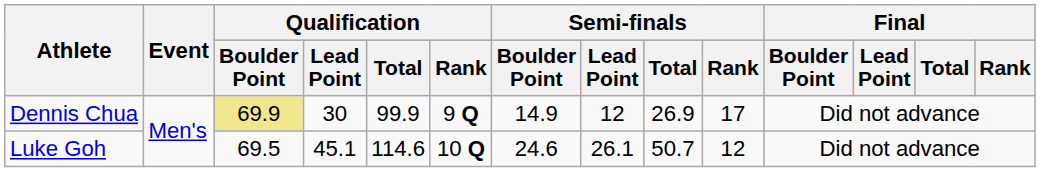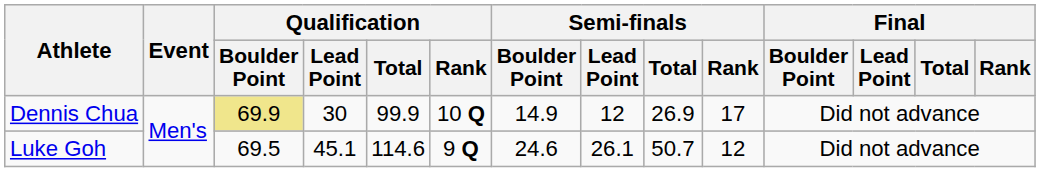 <table class=wikitable style="font-size:90%; text-align:center;">
 <tr>
 <th rowspan="2">Athlete</th>
 <th rowspan="2">Event</th>
 <th colspan=4>Qualification</th>
 <th colspan=4>Semi-finals</th>
 <th colspan=4>Final</th>
 </tr>
 <tr style="font-size:95%">
 <th>Boulder<br>Point</th>
 <th>Lead<br>Point</th>
 <th>Total</th>
 <th>Rank</th>
 <th>Boulder<br>Point</th>
 <th>Lead<br>Point</th>
 <th>Total</th>
 <th>Rank</th>
 <th>Boulder<br>Point</th>
 <th>Lead<br>Point</th>
 <th>Total</th>
 <th>Rank</th>
 </tr>
 <tr>
 <td align=left><a href='#'>Dennis Chua</a></td>
 <td align=left rowspan=2><a href='#'>Men's</a></td>
 <td style="background: khaki;">69.9</td>
 <td>30</td>
 <td>99.9</td>
-<td>9 <strong>Q</strong></td>
+<td>10 <strong>Q</strong></td>
 <td>14.9</td>
 <td>12</td>
 <td>26.9</td>
 <td>17</td>
 <td colspan=4>Did not advance</td>
 </tr>
 <tr>
 <td align=left><a href='#'>Luke Goh</a></td>
 <td>69.5</td>
 <td>45.1</td>
 <td>114.6</td>
-<td>10 <strong>Q</strong></td>
+<td>9 <strong>Q</strong></td>
 <td>24.6</td>
 <td>26.1</td>
 <td>50.7</td>
 <td>12</td>
 <td colspan=4>Did not advance</td>
 </tr>
 </table>
